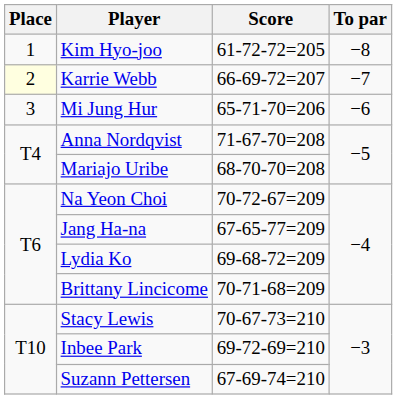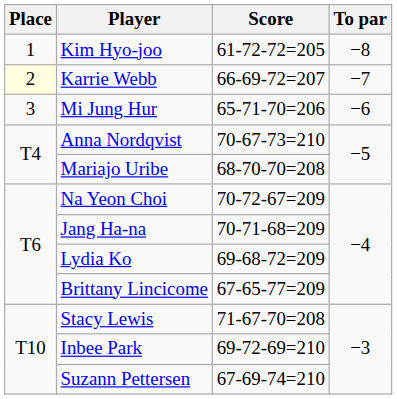 <table class="wikitable">
 <tr>
 <th>Place</th>
 <th>Player</th>
 <th>Score</th>
 <th>To par</th>
 </tr>
 <tr>
 <td align=center>1</td>
 <td> <a href='#'>Kim Hyo-joo</a></td>
 <td>61-72-72=205</td>
 <td align=center>−8</td>
 </tr>
 <tr>
 <td align=center style="background: lightyellow;">2</td>
 <td> <a href='#'>Karrie Webb</a></td>
 <td>66-69-72=207</td>
 <td align=center>−7</td>
 </tr>
 <tr>
 <td align=center>3</td>
 <td> <a href='#'>Mi Jung Hur</a></td>
 <td>65-71-70=206</td>
 <td align=center>−6</td>
 </tr>
 <tr>
 <td rowspan=2 align=center>T4</td>
 <td> <a href='#'>Anna Nordqvist</a></td>
-<td>71-67-70=208</td>
+<td>70-67-73=210</td>
 <td rowspan=2 align=center>−5</td>
 </tr>
 <tr>
 <td> <a href='#'>Mariajo Uribe</a></td>
 <td>68-70-70=208</td>
 </tr>
 <tr>
 <td rowspan=4 align=center>T6</td>
 <td> <a href='#'>Na Yeon Choi</a></td>
 <td>70-72-67=209</td>
 <td rowspan=4 align=center>−4</td>
 </tr>
 <tr>
 <td> <a href='#'>Jang Ha-na</a></td>
-<td>67-65-77=209</td>
+<td>70-71-68=209</td>
 </tr>
 <tr>
 <td> <a href='#'>Lydia Ko</a></td>
 <td>69-68-72=209</td>
 </tr>
 <tr>
 <td> <a href='#'>Brittany Lincicome</a></td>
-<td>70-71-68=209</td>
+<td>67-65-77=209</td>
 </tr>
 <tr>
 <td rowspan=3 align=center>T10</td>
 <td> <a href='#'>Stacy Lewis</a></td>
-<td>70-67-73=210</td>
+<td>71-67-70=208</td>
 <td rowspan=3 align=center>−3</td>
 </tr>
 <tr>
 <td> <a href='#'>Inbee Park</a></td>
 <td>69-72-69=210</td>
 </tr>
 <tr>
 <td> <a href='#'>Suzann Pettersen</a></td>
 <td>67-69-74=210</td>
 </tr>
 </table>
